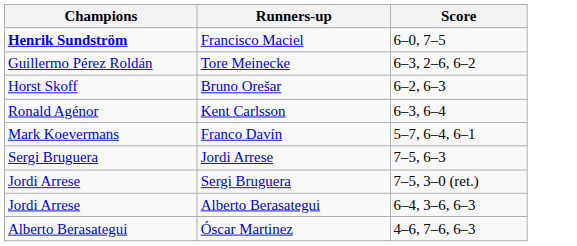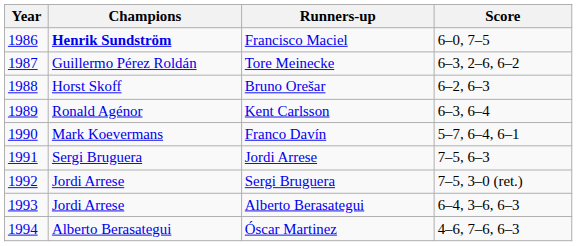 <table class="wikitable">
 <tr>
+<th style="width:40px">Year</th>
 <th style="width:200px">Champions</th>
 <th style="width:200px">Runners-up</th>
 <th style="width:140px" class="unsortable">Score</th>
 </tr>
 <tr>
+<td><a href='#'>1986</a></td>
 <td><strong> <a href='#'>Henrik Sundström</a></strong></td>
 <td> <a href='#'>Francisco Maciel</a></td>
 <td>6–0, 7–5</td>
 </tr>
 <tr>
+<td><a href='#'>1987</a></td>
 <td> <a href='#'>Guillermo Pérez Roldán</a></td>
 <td> <a href='#'>Tore Meinecke</a></td>
 <td>6–3, 2–6, 6–2</td>
 </tr>
 <tr>
+<td><a href='#'>1988</a></td>
 <td> <a href='#'>Horst Skoff</a></td>
 <td> <a href='#'>Bruno Orešar</a></td>
 <td>6–2, 6–3</td>
 </tr>
 <tr>
+<td><a href='#'>1989</a></td>
 <td> <a href='#'>Ronald Agénor</a></td>
 <td> <a href='#'>Kent Carlsson</a></td>
 <td>6–3, 6–4</td>
 </tr>
 <tr>
+<td><a href='#'>1990</a></td>
 <td> <a href='#'>Mark Koevermans</a></td>
 <td> <a href='#'>Franco Davín</a></td>
 <td>5–7, 6–4, 6–1</td>
 </tr>
 <tr>
+<td><a href='#'>1991</a></td>
 <td> <a href='#'>Sergi Bruguera</a></td>
 <td> <a href='#'>Jordi Arrese</a></td>
 <td>7–5, 6–3</td>
 </tr>
 <tr>
+<td><a href='#'>1992</a></td>
 <td> <a href='#'>Jordi Arrese</a></td>
 <td> <a href='#'>Sergi Bruguera</a></td>
 <td>7–5, 3–0 (ret.)</td>
 </tr>
 <tr>
+<td><a href='#'>1993</a></td>
 <td> <a href='#'>Jordi Arrese</a></td>
 <td> <a href='#'>Alberto Berasategui</a></td>
 <td>6–4, 3–6, 6–3</td>
 </tr>
 <tr>
+<td><a href='#'>1994</a></td>
 <td> <a href='#'>Alberto Berasategui</a></td>
 <td> <a href='#'>Óscar Martinez</a></td>
 <td>4–6, 7–6, 6–3</td>
 </tr>
 </table>
